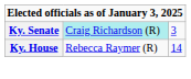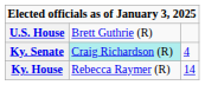 <table class=wikitable>
 <tr>
 <td colspan="3"><strong>Elected officials as of January 3, 2025</strong></td>
 </tr>
 <tr>
+<th scope=row><a href='#'>U.S. House</a></th>
+<td><a href='#'>Brett Guthrie</a> (R)</td>
+<td></td>
+</tr>
+<tr>
 <th scope=row><a href='#'>Ky. Senate</a></th>
 <td style="background: paleturquoise;"><a href='#'>Craig Richardson</a> (R)</td>
-<td><a href='#'>3</a></td>
+<td><a href='#'>4</a></td>
 </tr>
 <tr>
 <th scope=row><a href='#'>Ky. House</a></th>
 <td><a href='#'>Rebecca Raymer</a> (R)</td>
 <td><a href='#'>14</a></td>
 </tr>
 </table>
